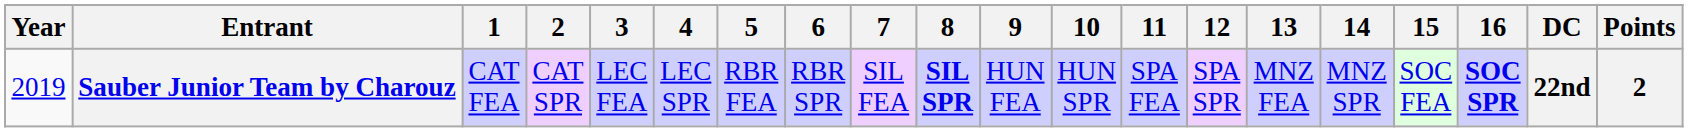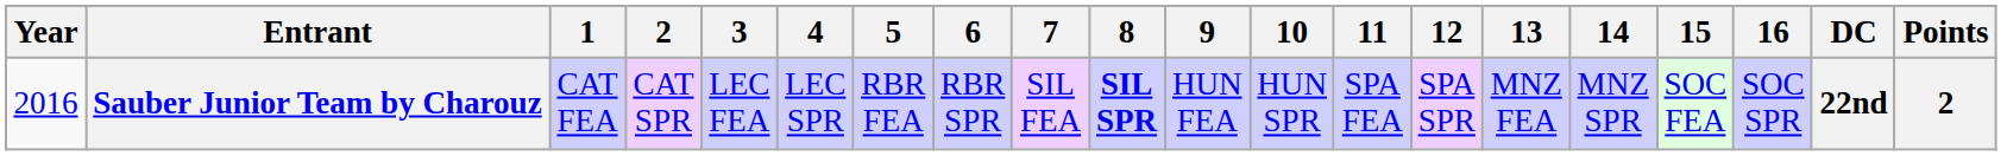 <table class="wikitable" style="text-align:center; font-size:85%">
 <tr>
 <th>Year</th>
 <th>Entrant</th>
 <th>1</th>
 <th>2</th>
 <th>3</th>
 <th>4</th>
 <th>5</th>
 <th>6</th>
 <th>7</th>
 <th>8</th>
 <th>9</th>
 <th>10</th>
 <th>11</th>
 <th>12</th>
 <th>13</th>
 <th>14</th>
 <th>15</th>
 <th>16</th>
 <th>DC</th>
 <th>Points</th>
 </tr>
 <tr>
-<td><a href='#'>2019</a></td>
+<td><a href='#'>2016</a></td>
 <th nowrap><a href='#'>Sauber Junior Team by Charouz</a></th>
 <td style="background:#CFCFFF;"><a href='#'>CAT<br>FEA</a><br></td>
 <td style="background:#EFCFFF;"><a href='#'>CAT<br>SPR</a><br></td>
 <td style="background:#CFCFFF;"><a href='#'>LEC<br>FEA</a><br></td>
 <td style="background:#CFCFFF;"><a href='#'>LEC<br>SPR</a><br></td>
 <td style="background:#CFCFFF;"><a href='#'>RBR<br>FEA</a><br></td>
 <td style="background:#CFCFFF;"><a href='#'>RBR<br>SPR</a><br></td>
 <td style="background:#EFCFFF;"><a href='#'>SIL<br>FEA</a><br></td>
 <td style="background:#CFCFFF;"><strong><a href='#'>SIL<br>SPR</a><br></strong></td>
 <td style="background:#CFCFFF;"><a href='#'>HUN<br>FEA</a><br></td>
 <td style="background:#CFCFFF;"><a href='#'>HUN<br>SPR</a><br></td>
 <td style="background:#CFCFFF;"><a href='#'>SPA<br>FEA</a><br></td>
 <td style="background:#EFCFFF;"><a href='#'>SPA<br>SPR</a><br></td>
 <td style="background:#CFCFFF;"><a href='#'>MNZ<br>FEA</a><br></td>
 <td style="background:#CFCFFF;"><a href='#'>MNZ<br>SPR</a><br></td>
 <td style="background:#DFFFDF;"><a href='#'>SOC<br>FEA</a><br></td>
-<td style="background:#CFCFFF;"><strong><a href='#'>SOC<br>SPR</a><br></strong></td>
+<td style="background:#CFCFFF;"><a href='#'>SOC<br>SPR</a><br></td>
 <th>22nd</th>
 <th>2</th>
 </tr>
 </table>
